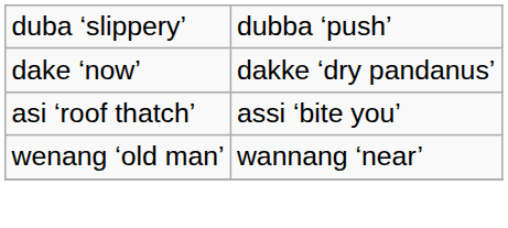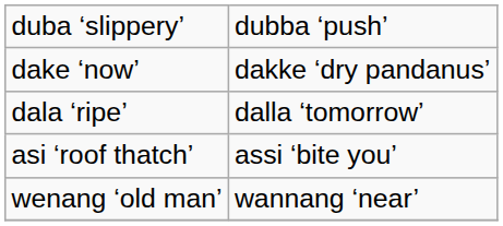 <table class="wikitable" align="center">
 <tr>
 <td>duba  ‘slippery’</td>
 <td>dubba  ‘push’</td>
 </tr>
 <tr>
 <td>dake  ‘now’</td>
 <td>dakke  ‘dry pandanus’</td>
+</tr>
+<tr>
+<td>dala  ‘ripe’</td>
+<td>dalla  ‘tomorrow’</td>
 </tr>
 <tr>
 <td>asi  ‘roof thatch’</td>
 <td>assi  ‘bite you’</td>
 </tr>
 <tr>
 <td>wenang  ‘old man’</td>
 <td>wannang  ‘near’</td>
 </tr>
 <tr>
 </tr>
 </table>
